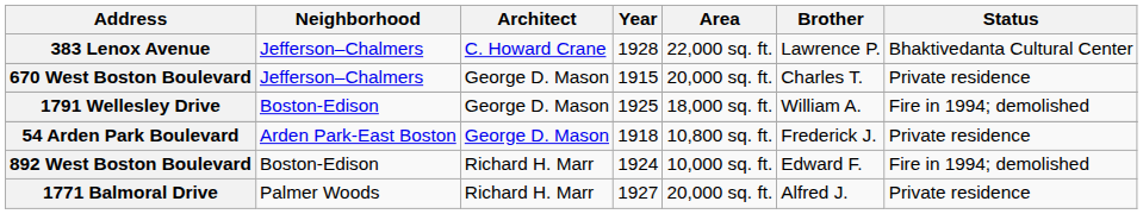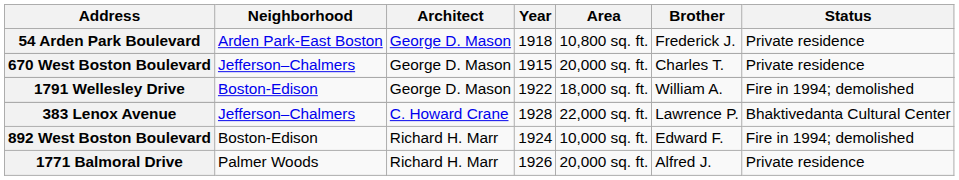 <table class="wikitable sortable">
 <tr>
 <th scope="col">Address</th>
 <th scope="col">Neighborhood</th>
 <th scope="col">Architect</th>
 <th scope="col">Year</th>
 <th scope="col">Area</th>
 <th scope="col">Brother</th>
 <th scope="col">Status</th>
 </tr>
 <tr>
-<th scope="row">383 Lenox Avenue</th>
-<td><a href='#'>Jefferson–Chalmers</a></td>
-<td><a href='#'>C. Howard Crane</a></td>
-<td>1928</td>
-<td>22,000 sq. ft.</td>
-<td>Lawrence P.</td>
-<td>Bhaktivedanta Cultural Center</td>
+<th scope="row">54 Arden Park Boulevard</th>
+<td><a href='#'>Arden Park-East Boston</a></td>
+<td><a href='#'>George D. Mason</a></td>
+<td>1918</td>
+<td>10,800 sq. ft.</td>
+<td>Frederick J.</td>
+<td>Private residence</td>
 </tr>
 <tr>
 </tr>
 <tr>
 <th scope="row">670 West Boston Boulevard</th>
 <td><a href='#'>Jefferson–Chalmers</a></td>
 <td>George D. Mason</td>
 <td>1915</td>
 <td>20,000 sq. ft.</td>
 <td>Charles T.</td>
 <td>Private residence</td>
 </tr>
 <tr>
 </tr>
 <tr>
 <th scope="row">1791 Wellesley Drive</th>
 <td><a href='#'>Boston-Edison</a></td>
 <td>George D. Mason</td>
-<td>1925</td>
+<td>1922</td>
 <td>18,000 sq. ft.</td>
 <td>William A.</td>
 <td>Fire in 1994; demolished</td>
 </tr>
 <tr>
 </tr>
 <tr>
-<th scope="row">54 Arden Park Boulevard</th>
-<td><a href='#'>Arden Park-East Boston</a></td>
-<td><a href='#'>George D. Mason</a></td>
-<td>1918</td>
-<td>10,800 sq. ft.</td>
-<td>Frederick J.</td>
-<td>Private residence</td>
+<th scope="row">383 Lenox Avenue</th>
+<td><a href='#'>Jefferson–Chalmers</a></td>
+<td><a href='#'>C. Howard Crane</a></td>
+<td>1928</td>
+<td>22,000 sq. ft.</td>
+<td>Lawrence P.</td>
+<td>Bhaktivedanta Cultural Center</td>
 </tr>
 <tr>
 <th scope="row">892 West Boston Boulevard</th>
 <td>Boston-Edison</td>
 <td>Richard H. Marr</td>
 <td>1924</td>
 <td>10,000 sq. ft.</td>
 <td>Edward F.</td>
 <td>Fire in 1994; demolished</td>
 </tr>
 <tr>
 <th scope="row">1771 Balmoral Drive</th>
 <td>Palmer Woods</td>
 <td>Richard H. Marr</td>
-<td>1927</td>
+<td>1926</td>
 <td>20,000 sq. ft.</td>
 <td>Alfred J.</td>
 <td>Private residence</td>
 </tr>
 </table>
